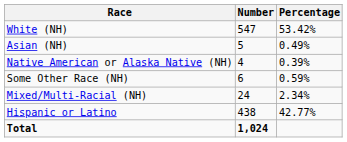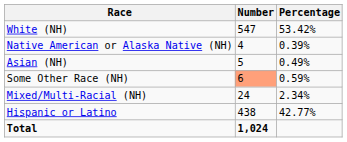 <table class="wikitable">
 <tr>
 <th>Race</th>
 <th>Number</th>
 <th>Percentage</th>
 </tr>
 <tr>
 <td><a href='#'>White</a> (NH)</td>
 <td>547</td>
 <td>53.42%</td>
 </tr>
 <tr>
+<td><a href='#'>Native American</a> or <a href='#'>Alaska Native</a> (NH)</td>
+<td>4</td>
+<td>0.39%</td>
+</tr>
+<tr>
 <td><a href='#'>Asian</a> (NH)</td>
 <td>5</td>
 <td>0.49%</td>
 </tr>
 <tr>
-<td><a href='#'>Native American</a> or <a href='#'>Alaska Native</a> (NH)</td>
-<td>4</td>
-<td>0.39%</td>
-</tr>
-<tr>
 <td>Some Other Race (NH)</td>
-<td>6</td>
+<td style="background: lightsalmon;">6</td>
 <td>0.59%</td>
 </tr>
 <tr>
 <td><a href='#'>Mixed/Multi-Racial</a> (NH)</td>
 <td>24</td>
 <td>2.34%</td>
 </tr>
 <tr>
 <td><a href='#'>Hispanic or Latino</a></td>
 <td>438</td>
 <td>42.77%</td>
 </tr>
 <tr>
 <td><strong>Total</strong></td>
 <td><strong>1,024</strong></td>
 <td></td>
 </tr>
 </table>
